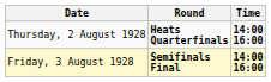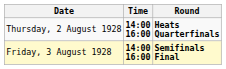 <table class="wikitable">
 <tr>
 <th>Date</th>
+<th>Time</th>
 <th>Round</th>
-<th>Time</th>
 </tr>
 <tr>
 <td>Thursday, 2 August 1928</td>
+<td><strong>14:00</strong> <br> <strong>16:00</strong></td>
 <td><strong>Heats</strong> <br> <strong>Quarterfinals</strong></td>
-<td><strong>14:00</strong> <br> <strong>16:00</strong></td>
 </tr>
 <tr>
 <td style=background:lemonchiffon>Friday, 3 August 1928</td>
+<td style=background:lemonchiffon><strong>14:00</strong> <br> <strong>16:00</strong></td>
 <td style=background:lemonchiffon><strong>Semifinals</strong> <br> <strong>Final</strong></td>
-<td style=background:lemonchiffon><strong>14:00</strong> <br> <strong>16:00</strong></td>
 </tr>
 </table>
